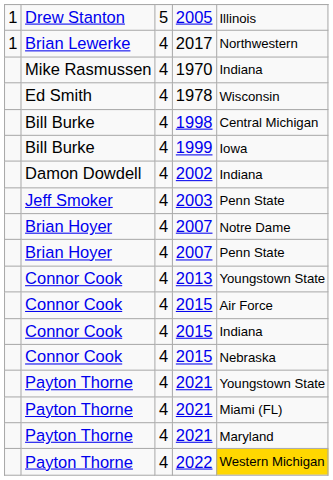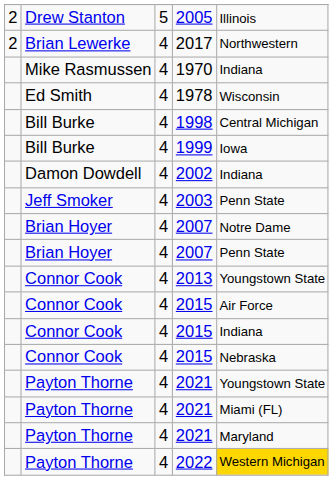 <table class="wikitable">
 <tr>
 </tr>
 <tr>
-<td>1</td>
+<td>2</td>
 <td><a href='#'>Drew Stanton</a></td>
 <td>5</td>
 <td><a href='#'>2005</a></td>
 <td style="font-size:80%;">Illinois</td>
 </tr>
 <tr>
-<td>1</td>
+<td>2</td>
 <td><a href='#'>Brian Lewerke</a></td>
 <td>4</td>
 <td>2017</td>
 <td style="font-size:80%;">Northwestern</td>
 </tr>
 <tr>
 <td></td>
 <td>Mike Rasmussen</td>
 <td>4</td>
 <td>1970</td>
 <td style="font-size:80%;">Indiana</td>
 </tr>
 <tr>
 <td></td>
 <td>Ed Smith</td>
 <td>4</td>
 <td>1978</td>
 <td style="font-size:80%;">Wisconsin</td>
 </tr>
 <tr>
 <td></td>
 <td>Bill Burke</td>
 <td>4</td>
 <td><a href='#'>1998</a></td>
 <td style="font-size:80%;">Central Michigan</td>
 </tr>
 <tr>
 <td></td>
 <td>Bill Burke</td>
 <td>4</td>
 <td><a href='#'>1999</a></td>
 <td style="font-size:80%;">Iowa</td>
 </tr>
 <tr>
 <td></td>
 <td>Damon Dowdell</td>
 <td>4</td>
 <td><a href='#'>2002</a></td>
 <td style="font-size:80%;">Indiana</td>
 </tr>
 <tr>
 <td></td>
 <td><a href='#'>Jeff Smoker</a></td>
 <td>4</td>
 <td><a href='#'>2003</a></td>
 <td style="font-size:80%;">Penn State</td>
 </tr>
 <tr>
 <td></td>
 <td><a href='#'>Brian Hoyer</a></td>
 <td>4</td>
 <td><a href='#'>2007</a></td>
 <td style="font-size:80%;">Notre Dame</td>
 </tr>
 <tr>
 <td></td>
 <td><a href='#'>Brian Hoyer</a></td>
 <td>4</td>
 <td><a href='#'>2007</a></td>
 <td style="font-size:80%;">Penn State</td>
 </tr>
 <tr>
 <td></td>
 <td><a href='#'>Connor Cook</a></td>
 <td>4</td>
 <td><a href='#'>2013</a></td>
 <td style="font-size:80%;">Youngstown State</td>
 </tr>
 <tr>
 <td></td>
 <td><a href='#'>Connor Cook</a></td>
 <td>4</td>
 <td><a href='#'>2015</a></td>
 <td style="font-size:80%;">Air Force</td>
 </tr>
 <tr>
 <td></td>
 <td><a href='#'>Connor Cook</a></td>
 <td>4</td>
 <td><a href='#'>2015</a></td>
 <td style="font-size:80%;">Indiana</td>
 </tr>
 <tr>
 <td></td>
 <td><a href='#'>Connor Cook</a></td>
 <td>4</td>
 <td><a href='#'>2015</a></td>
 <td style="font-size:80%;">Nebraska</td>
 </tr>
 <tr>
 <td></td>
 <td><a href='#'>Payton Thorne</a></td>
 <td>4</td>
 <td><a href='#'>2021</a></td>
 <td style="font-size:80%;">Youngstown State</td>
 </tr>
 <tr>
 <td></td>
 <td><a href='#'>Payton Thorne</a></td>
 <td>4</td>
 <td><a href='#'>2021</a></td>
 <td style="font-size:80%;">Miami (FL)</td>
 </tr>
 <tr>
 <td></td>
 <td><a href='#'>Payton Thorne</a></td>
 <td>4</td>
 <td><a href='#'>2021</a></td>
 <td style="font-size:80%;">Maryland</td>
 </tr>
 <tr>
 <td></td>
 <td><a href='#'>Payton Thorne</a></td>
 <td>4</td>
 <td><a href='#'>2022</a></td>
 <td style="background: gold; font-size:80%;">Western Michigan</td>
 </tr>
 </table>
